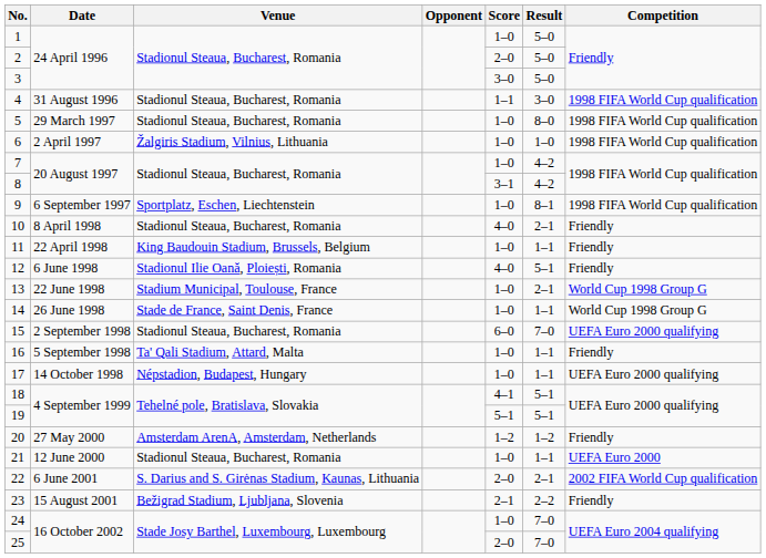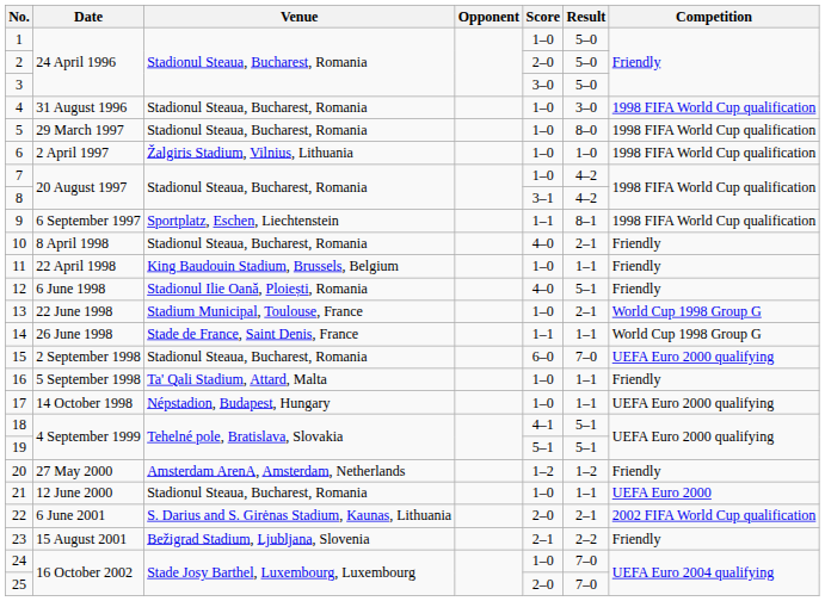 <table class="wikitable sortable">
 <tr>
 <th scope="col">No.</th>
 <th scope="col">Date</th>
 <th scope="col">Venue</th>
 <th scope="col">Opponent</th>
 <th scope="col">Score</th>
 <th scope="col">Result</th>
 <th scope="col">Competition</th>
 </tr>
 <tr>
 <td style="text-align:center">1</td>
 <td rowspan=3>24 April 1996</td>
 <td rowspan=3><a href='#'>Stadionul Steaua</a>, <a href='#'>Bucharest</a>, Romania</td>
 <td rowspan=3></td>
 <td style="text-align:center">1–0</td>
 <td style="text-align:center">5–0</td>
 <td rowspan=3><a href='#'>Friendly</a></td>
 </tr>
 <tr>
 <td style="text-align:center">2</td>
 <td style="text-align:center">2–0</td>
 <td style="text-align:center">5–0</td>
 </tr>
 <tr>
 <td style="text-align:center">3</td>
 <td style="text-align:center">3–0</td>
 <td style="text-align:center">5–0</td>
 </tr>
 <tr>
 <td style="text-align:center">4</td>
 <td>31 August 1996</td>
 <td>Stadionul Steaua, Bucharest, Romania</td>
 <td></td>
-<td style="text-align:center">1–1</td>
+<td style="text-align:center">1–0</td>
 <td style="text-align:center">3–0</td>
 <td><a href='#'>1998 FIFA World Cup qualification</a></td>
 </tr>
 <tr>
 <td style="text-align:center">5</td>
 <td>29 March 1997</td>
 <td>Stadionul Steaua, Bucharest, Romania</td>
 <td></td>
 <td style="text-align:center">1–0</td>
 <td style="text-align:center">8–0</td>
 <td>1998 FIFA World Cup qualification</td>
 </tr>
 <tr>
 <td style="text-align:center">6</td>
 <td>2 April 1997</td>
 <td><a href='#'>Žalgiris Stadium</a>, <a href='#'>Vilnius</a>, Lithuania</td>
 <td></td>
 <td style="text-align:center">1–0</td>
 <td style="text-align:center">1–0</td>
 <td>1998 FIFA World Cup qualification</td>
 </tr>
 <tr>
 <td style="text-align:center">7</td>
 <td rowspan=2>20 August 1997</td>
 <td rowspan=2>Stadionul Steaua, Bucharest, Romania</td>
 <td rowspan=2></td>
 <td style="text-align:center">1–0</td>
 <td style="text-align:center">4–2</td>
 <td rowspan=2>1998 FIFA World Cup qualification</td>
 </tr>
 <tr>
 <td style="text-align:center">8</td>
 <td style="text-align:center">3–1</td>
 <td style="text-align:center">4–2</td>
 </tr>
 <tr>
 <td style="text-align:center">9</td>
 <td>6 September 1997</td>
 <td><a href='#'>Sportplatz</a>, <a href='#'>Eschen</a>, Liechtenstein</td>
 <td></td>
-<td style="text-align:center">1–0</td>
+<td style="text-align:center">1–1</td>
 <td style="text-align:center">8–1</td>
 <td>1998 FIFA World Cup qualification</td>
 </tr>
 <tr>
 <td style="text-align:center">10</td>
 <td>8 April 1998</td>
 <td>Stadionul Steaua, Bucharest, Romania</td>
 <td></td>
 <td style="text-align:center">4–0</td>
 <td style="text-align:center">2–1</td>
 <td>Friendly</td>
 </tr>
 <tr>
 <td style="text-align:center">11</td>
 <td>22 April 1998</td>
 <td><a href='#'>King Baudouin Stadium</a>, <a href='#'>Brussels</a>, Belgium</td>
 <td></td>
 <td style="text-align:center">1–0</td>
 <td style="text-align:center">1–1</td>
 <td>Friendly</td>
 </tr>
 <tr>
 <td style="text-align:center">12</td>
 <td>6 June 1998</td>
 <td><a href='#'>Stadionul Ilie Oană</a>, <a href='#'>Ploiești</a>, Romania</td>
 <td></td>
 <td style="text-align:center">4–0</td>
 <td style="text-align:center">5–1</td>
 <td>Friendly</td>
 </tr>
 <tr>
 <td style="text-align:center">13</td>
 <td>22 June 1998</td>
 <td><a href='#'>Stadium Municipal</a>, <a href='#'>Toulouse</a>, France</td>
 <td></td>
 <td style="text-align:center">1–0</td>
 <td style="text-align:center">2–1</td>
 <td><a href='#'>World Cup 1998 Group G</a></td>
 </tr>
 <tr>
 <td style="text-align:center">14</td>
 <td>26 June 1998</td>
 <td><a href='#'>Stade de France</a>, <a href='#'>Saint Denis</a>, France</td>
 <td></td>
-<td style="text-align:center">1–0</td>
+<td style="text-align:center">1–1</td>
 <td style="text-align:center">1–1</td>
 <td>World Cup 1998 Group G</td>
 </tr>
 <tr>
 <td style="text-align:center">15</td>
 <td>2 September 1998</td>
 <td>Stadionul Steaua, Bucharest, Romania</td>
 <td></td>
 <td style="text-align:center">6–0</td>
 <td style="text-align:center">7–0</td>
 <td><a href='#'>UEFA Euro 2000 qualifying</a></td>
 </tr>
 <tr>
 <td style="text-align:center">16</td>
 <td>5 September 1998</td>
 <td><a href='#'>Ta' Qali Stadium</a>, <a href='#'>Attard</a>, Malta</td>
 <td></td>
 <td style="text-align:center">1–0</td>
 <td style="text-align:center">1–1</td>
 <td>Friendly</td>
 </tr>
 <tr>
 <td style="text-align:center">17</td>
 <td>14 October 1998</td>
 <td><a href='#'>Népstadion</a>, <a href='#'>Budapest</a>, Hungary</td>
 <td></td>
 <td style="text-align:center">1–0</td>
 <td style="text-align:center">1–1</td>
 <td>UEFA Euro 2000 qualifying</td>
 </tr>
 <tr>
 <td style="text-align:center">18</td>
 <td rowspan=2>4 September 1999</td>
 <td rowspan=2><a href='#'>Tehelné pole</a>, <a href='#'>Bratislava</a>, Slovakia</td>
 <td rowspan=2></td>
 <td style="text-align:center">4–1</td>
 <td style="text-align:center">5–1</td>
 <td rowspan=2>UEFA Euro 2000 qualifying</td>
 </tr>
 <tr>
 <td style="text-align:center">19</td>
 <td style="text-align:center">5–1</td>
 <td style="text-align:center">5–1</td>
 </tr>
 <tr>
 <td style="text-align:center">20</td>
 <td>27 May 2000</td>
 <td><a href='#'>Amsterdam ArenA</a>, <a href='#'>Amsterdam</a>, Netherlands</td>
 <td></td>
 <td style="text-align:center">1–2</td>
 <td style="text-align:center">1–2</td>
 <td>Friendly</td>
 </tr>
 <tr>
 <td style="text-align:center">21</td>
 <td>12 June 2000</td>
 <td>Stadionul Steaua, Bucharest, Romania</td>
 <td></td>
 <td style="text-align:center">1–0</td>
 <td style="text-align:center">1–1</td>
 <td><a href='#'>UEFA Euro 2000</a></td>
 </tr>
 <tr>
 <td style="text-align:center">22</td>
 <td>6 June 2001</td>
 <td><a href='#'>S. Darius and S. Girėnas Stadium</a>, <a href='#'>Kaunas</a>, Lithuania</td>
 <td></td>
 <td style="text-align:center">2–0</td>
 <td style="text-align:center">2–1</td>
 <td><a href='#'>2002 FIFA World Cup qualification</a></td>
 </tr>
 <tr>
 <td style="text-align:center">23</td>
 <td>15 August 2001</td>
 <td><a href='#'>Bežigrad Stadium</a>, <a href='#'>Ljubljana</a>, Slovenia</td>
 <td></td>
 <td style="text-align:center">2–1</td>
 <td style="text-align:center">2–2</td>
 <td>Friendly</td>
 </tr>
 <tr>
 <td style="text-align:center">24</td>
 <td rowspan=2>16 October 2002</td>
 <td rowspan=2><a href='#'>Stade Josy Barthel</a>, <a href='#'>Luxembourg</a>, Luxembourg</td>
 <td rowspan=2></td>
 <td style="text-align:center">1–0</td>
 <td style="text-align:center">7–0</td>
 <td rowspan=2><a href='#'>UEFA Euro 2004 qualifying</a></td>
 </tr>
 <tr>
 <td style="text-align:center">25</td>
 <td style="text-align:center">2–0</td>
 <td style="text-align:center">7–0</td>
 </tr>
 </table>
